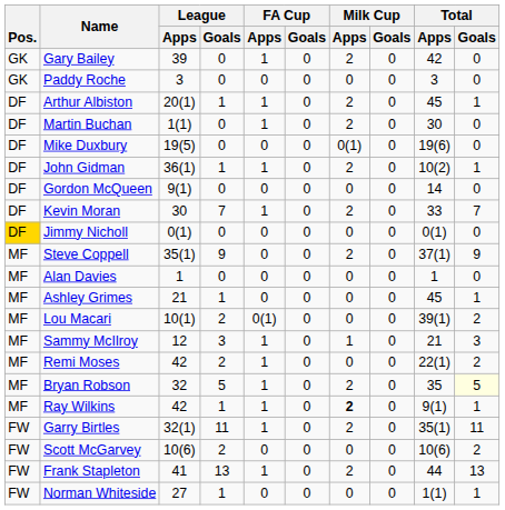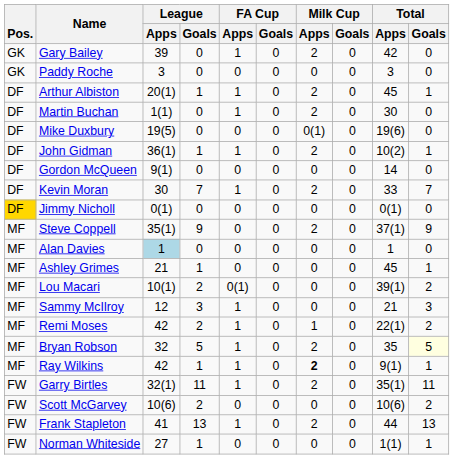 <table class="wikitable" style="text-align:center">
 <tr>
 <th rowspan="2" valign="bottom">Pos.</th>
 <th rowspan="2">Name</th>
 <th colspan="2" width="85">League</th>
 <th colspan="2" width="85">FA Cup</th>
 <th colspan="2" width="85">Milk Cup</th>
 <th colspan="2" width="85">Total</th>
 </tr>
 <tr>
 <th>Apps</th>
 <th>Goals</th>
 <th>Apps</th>
 <th>Goals</th>
 <th>Apps</th>
 <th>Goals</th>
 <th>Apps</th>
 <th>Goals</th>
 </tr>
 <tr>
 <td align="left">GK</td>
 <td align="left"> <a href='#'>Gary Bailey</a></td>
 <td>39</td>
 <td>0</td>
 <td>1</td>
 <td>0</td>
 <td>2</td>
 <td>0</td>
 <td>42</td>
 <td>0</td>
 </tr>
 <tr>
 <td align="left">GK</td>
 <td align="left"> <a href='#'>Paddy Roche</a></td>
 <td>3</td>
 <td>0</td>
 <td>0</td>
 <td>0</td>
 <td>0</td>
 <td>0</td>
 <td>3</td>
 <td>0</td>
 </tr>
 <tr>
 <td align="left">DF</td>
 <td align="left"> <a href='#'>Arthur Albiston</a></td>
 <td>20(1)</td>
 <td>1</td>
 <td>1</td>
 <td>0</td>
 <td>2</td>
 <td>0</td>
 <td>45</td>
 <td>1</td>
 </tr>
 <tr>
 <td align="left">DF</td>
 <td align="left"> <a href='#'>Martin Buchan</a></td>
 <td>1(1)</td>
 <td>0</td>
 <td>1</td>
 <td>0</td>
 <td>2</td>
 <td>0</td>
 <td>30</td>
 <td>0</td>
 </tr>
 <tr>
 <td align="left">DF</td>
 <td align="left"> <a href='#'>Mike Duxbury</a></td>
 <td>19(5)</td>
 <td>0</td>
 <td>0</td>
 <td>0</td>
 <td>0(1)</td>
 <td>0</td>
 <td>19(6)</td>
 <td>0</td>
 </tr>
 <tr>
 <td align="left">DF</td>
 <td align="left"> <a href='#'>John Gidman</a></td>
 <td>36(1)</td>
 <td>1</td>
 <td>1</td>
 <td>0</td>
 <td>2</td>
 <td>0</td>
 <td>10(2)</td>
 <td>1</td>
 </tr>
 <tr>
 <td align="left">DF</td>
 <td align="left"> <a href='#'>Gordon McQueen</a></td>
 <td>9(1)</td>
 <td>0</td>
 <td>0</td>
 <td>0</td>
 <td>0</td>
 <td>0</td>
 <td>14</td>
 <td>0</td>
 </tr>
 <tr>
 <td align="left">DF</td>
 <td align="left"> <a href='#'>Kevin Moran</a></td>
 <td>30</td>
 <td>7</td>
 <td>1</td>
 <td>0</td>
 <td>2</td>
 <td>0</td>
 <td>33</td>
 <td>7</td>
 </tr>
 <tr>
 <td align="left" style="background: gold;">DF</td>
 <td align="left"> <a href='#'>Jimmy Nicholl</a></td>
 <td>0(1)</td>
 <td>0</td>
 <td>0</td>
 <td>0</td>
 <td>0</td>
 <td>0</td>
 <td>0(1)</td>
 <td>0</td>
 </tr>
 <tr>
 <td align="left">MF</td>
 <td align="left"> <a href='#'>Steve Coppell</a></td>
 <td>35(1)</td>
 <td>9</td>
 <td>0</td>
 <td>0</td>
 <td>2</td>
 <td>0</td>
 <td>37(1)</td>
 <td>9</td>
 </tr>
 <tr>
 <td align="left">MF</td>
 <td align="left"> <a href='#'>Alan Davies</a></td>
-<td>1</td>
+<td style="background: lightblue;">1</td>
 <td>0</td>
 <td>0</td>
 <td>0</td>
 <td>0</td>
 <td>0</td>
 <td>1</td>
 <td>0</td>
 </tr>
 <tr>
 <td align="left">MF</td>
 <td align="left"> <a href='#'>Ashley Grimes</a></td>
 <td>21</td>
 <td>1</td>
 <td>0</td>
 <td>0</td>
 <td>0</td>
 <td>0</td>
 <td>45</td>
 <td>1</td>
 </tr>
 <tr>
 <td align="left">MF</td>
 <td align="left"> <a href='#'>Lou Macari</a></td>
 <td>10(1)</td>
 <td>2</td>
 <td>0(1)</td>
 <td>0</td>
 <td>0</td>
 <td>0</td>
 <td>39(1)</td>
 <td>2</td>
 </tr>
 <tr>
 <td align="left">MF</td>
 <td align="left"> <a href='#'>Sammy McIlroy</a></td>
 <td>12</td>
 <td>3</td>
 <td>1</td>
 <td>0</td>
-<td>1</td>
+<td>0</td>
 <td>0</td>
 <td>21</td>
 <td>3</td>
 </tr>
 <tr>
 <td align="left">MF</td>
 <td align="left"> <a href='#'>Remi Moses</a></td>
 <td>42</td>
 <td>2</td>
 <td>1</td>
 <td>0</td>
-<td>0</td>
+<td>1</td>
 <td>0</td>
 <td>22(1)</td>
 <td>2</td>
 </tr>
 <tr>
 <td align="left">MF</td>
 <td align="left"> <a href='#'>Bryan Robson</a></td>
 <td>32</td>
 <td>5</td>
 <td>1</td>
 <td>0</td>
 <td>2</td>
 <td>0</td>
 <td>35</td>
 <td style="background: lightyellow;">5</td>
 </tr>
 <tr>
 <td align="left">MF</td>
 <td align="left"> <a href='#'>Ray Wilkins</a></td>
 <td>42</td>
 <td>1</td>
 <td>1</td>
 <td>0</td>
 <td><strong>2</strong></td>
 <td>0</td>
 <td>9(1)</td>
 <td>1</td>
 </tr>
 <tr>
 <td align="left">FW</td>
 <td align="left"> <a href='#'>Garry Birtles</a></td>
 <td>32(1)</td>
 <td>11</td>
 <td>1</td>
 <td>0</td>
 <td>2</td>
 <td>0</td>
 <td>35(1)</td>
 <td>11</td>
 </tr>
 <tr>
 <td align="left">FW</td>
 <td align="left"> <a href='#'>Scott McGarvey</a></td>
 <td>10(6)</td>
 <td>2</td>
 <td>0</td>
 <td>0</td>
 <td>0</td>
 <td>0</td>
 <td>10(6)</td>
 <td>2</td>
 </tr>
 <tr>
 <td align="left">FW</td>
 <td align="left"> <a href='#'>Frank Stapleton</a></td>
 <td>41</td>
 <td>13</td>
 <td>1</td>
 <td>0</td>
 <td>2</td>
 <td>0</td>
 <td>44</td>
 <td>13</td>
 </tr>
 <tr>
 <td align="left">FW</td>
 <td align="left"> <a href='#'>Norman Whiteside</a></td>
 <td>27</td>
 <td>1</td>
 <td>0</td>
 <td>0</td>
 <td>0</td>
 <td>0</td>
 <td>1(1)</td>
 <td>1</td>
 </tr>
 </table>
